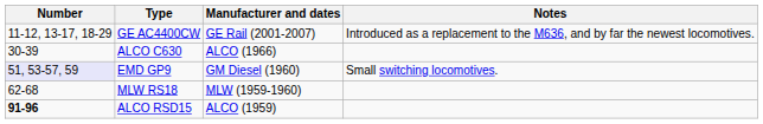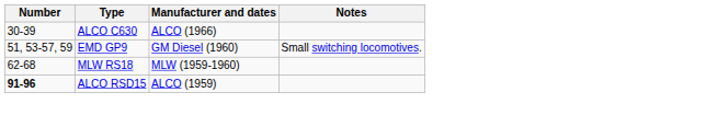 <table class="wikitable">
 <tr>
 <th>Number</th>
 <th>Type</th>
 <th>Manufacturer and dates</th>
 <th>Notes</th>
 </tr>
 <tr>
-<td>11-12, 13-17, 18-29</td>
-<td><a href='#'>GE AC4400CW</a></td>
-<td><a href='#'>GE Rail</a> (2001-2007)</td>
-<td>Introduced as a replacement to the <a href='#'>M636</a>, and by far the newest locomotives.</td>
-</tr>
-<tr>
 <td>30-39</td>
 <td><a href='#'>ALCO C630</a></td>
 <td><a href='#'>ALCO</a> (1966)</td>
 <td></td>
 </tr>
 <tr>
-<td style="background: lavender;">51, 53-57, 59</td>
+<td>51, 53-57, 59</td>
 <td><a href='#'>EMD GP9</a></td>
 <td><a href='#'>GM Diesel</a> (1960)</td>
 <td>Small <a href='#'>switching locomotives</a>.</td>
 </tr>
 <tr>
 <td>62-68</td>
 <td><a href='#'>MLW RS18</a></td>
 <td><a href='#'>MLW</a> (1959-1960)</td>
 <td></td>
 </tr>
 <tr>
 <td><strong>91-96</strong></td>
 <td><a href='#'>ALCO RSD15</a></td>
 <td><a href='#'>ALCO</a> (1959)</td>
 <td></td>
 </tr>
 </table>
